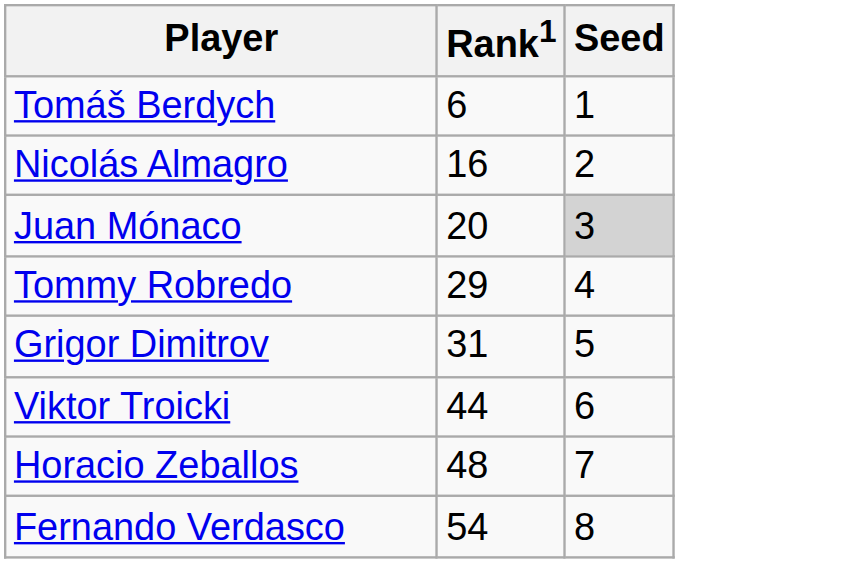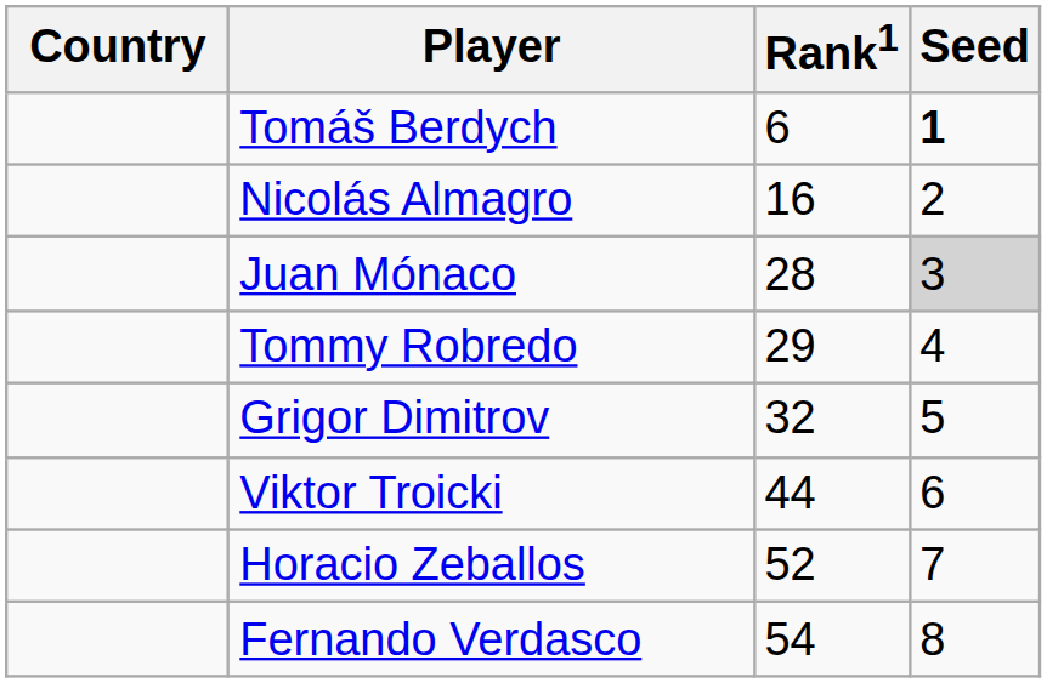 <table class="sortable wikitable">
 <tr>
+<th width="70">Country</th>
 <th width="175">Player</th>
 <th>Rank<sup>1</sup></th>
 <th>Seed</th>
 </tr>
 <tr>
+<td></td>
 <td><a href='#'>Tomáš Berdych</a></td>
 <td>6</td>
-<td>1</td>
+<td><strong>1</strong></td>
 </tr>
 <tr>
+<td></td>
 <td><a href='#'>Nicolás Almagro</a></td>
 <td>16</td>
 <td>2</td>
 </tr>
 <tr>
+<td></td>
 <td><a href='#'>Juan Mónaco</a></td>
-<td>20</td>
+<td>28</td>
 <td style="background: lightgrey;">3</td>
 </tr>
 <tr>
+<td></td>
 <td><a href='#'>Tommy Robredo</a></td>
 <td>29</td>
 <td>4</td>
 </tr>
 <tr>
+<td></td>
 <td><a href='#'>Grigor Dimitrov</a></td>
-<td>31</td>
+<td>32</td>
 <td>5</td>
 </tr>
 <tr>
+<td></td>
 <td><a href='#'>Viktor Troicki</a></td>
 <td>44</td>
 <td>6</td>
 </tr>
 <tr>
+<td></td>
 <td><a href='#'>Horacio Zeballos</a></td>
-<td>48</td>
+<td>52</td>
 <td>7</td>
 </tr>
 <tr>
+<td></td>
 <td><a href='#'>Fernando Verdasco</a></td>
 <td>54</td>
 <td>8</td>
 </tr>
 </table>
